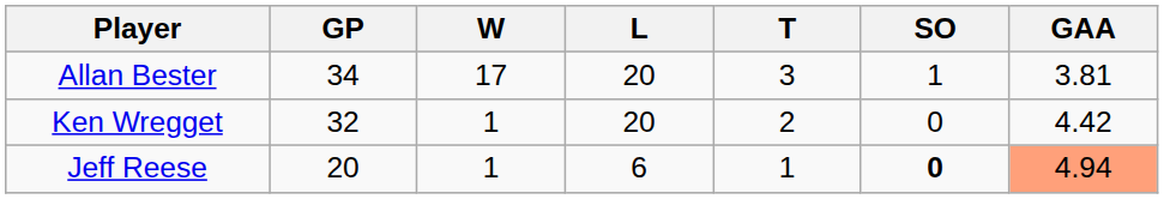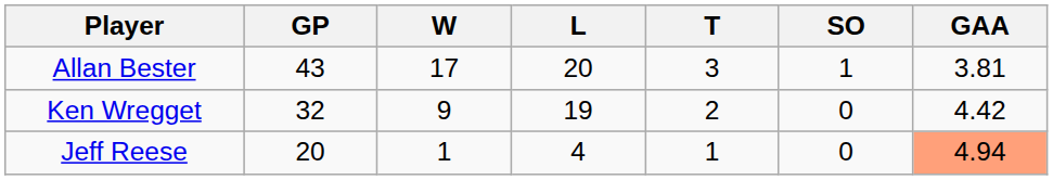 <table class="wikitable sortable">
 <tr>
 <th bgcolor="#DDDDFF" width="16%">Player</th>
 <th bgcolor="#DDDDFF" width="9%">GP</th>
 <th bgcolor="#DDDDFF" width="9%">W</th>
 <th bgcolor="#DDDDFF" width="9%">L</th>
 <th bgcolor="#DDDDFF" width="9%">T</th>
 <th bgcolor="#DDDDFF" width="9%">SO</th>
 <th bgcolor="#DDDDFF" width="9%">GAA</th>
 </tr>
 <tr align="center">
 <td><a href='#'>Allan Bester</a></td>
-<td>34</td>
+<td>43</td>
 <td>17</td>
 <td>20</td>
 <td>3</td>
 <td>1</td>
 <td>3.81</td>
 </tr>
 <tr align="center">
 <td><a href='#'>Ken Wregget</a></td>
 <td>32</td>
-<td>1</td>
-<td>20</td>
+<td>9</td>
+<td>19</td>
 <td>2</td>
 <td>0</td>
 <td>4.42</td>
 </tr>
 <tr align="center">
 <td><a href='#'>Jeff Reese</a></td>
 <td>20</td>
 <td>1</td>
-<td>6</td>
+<td>4</td>
 <td>1</td>
-<td><strong>0</strong></td>
+<td>0</td>
 <td style="background: lightsalmon;">4.94</td>
 </tr>
 </table>
